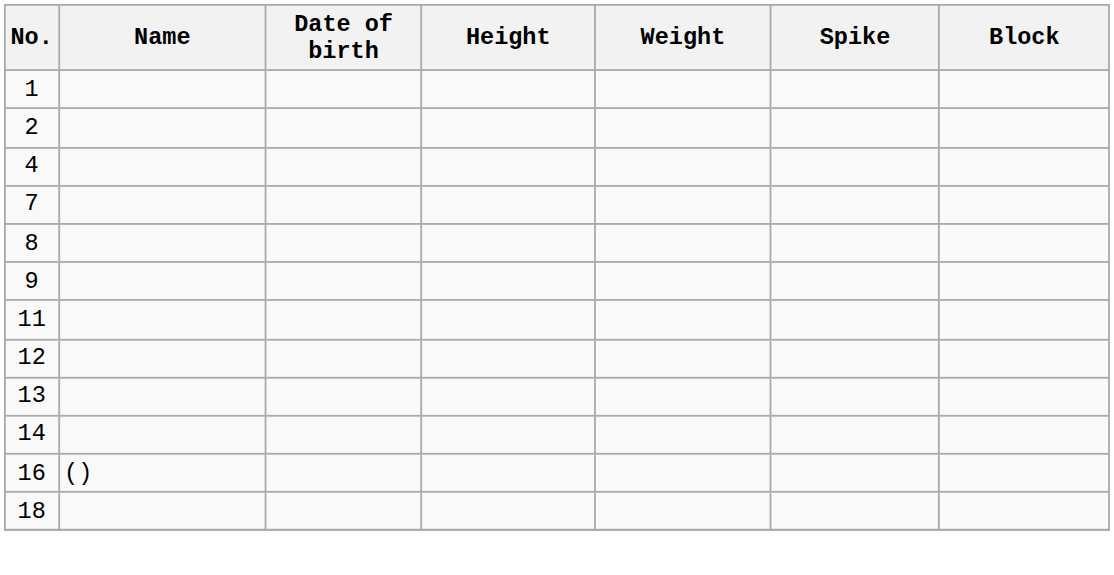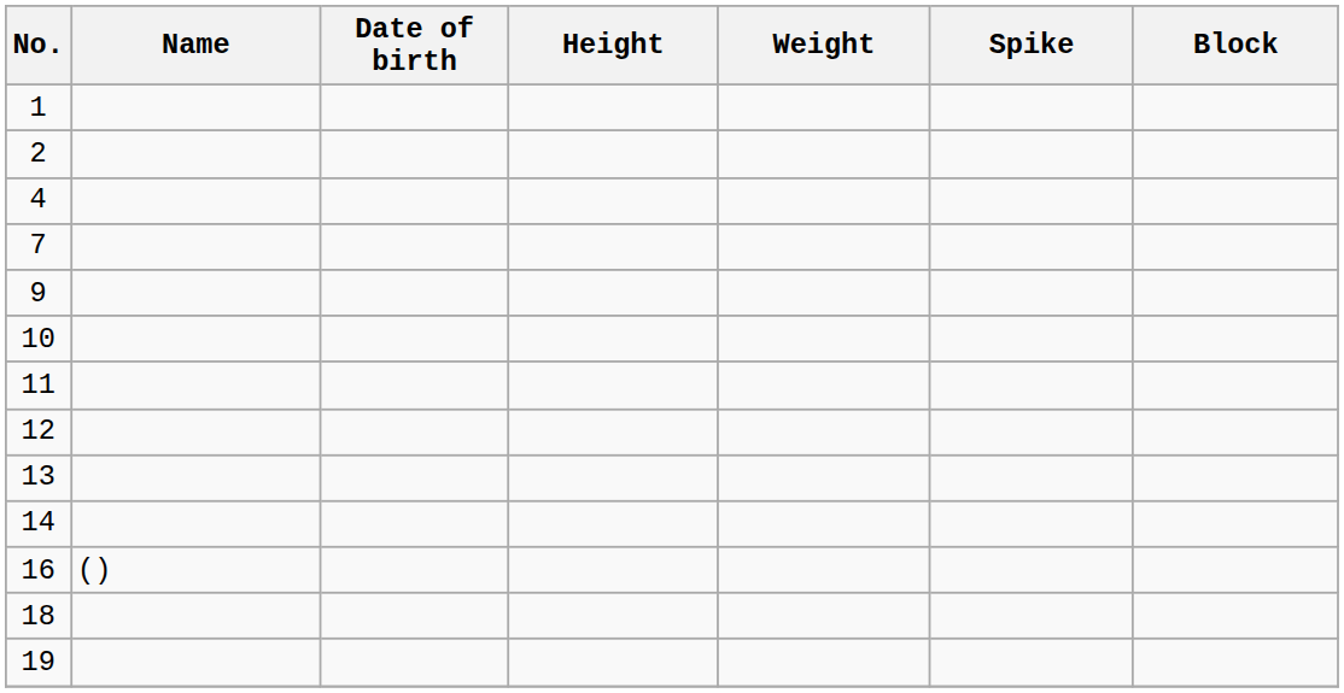 <table class="wikitable sortable" style="font-size:100%; text-align:center;">
 <tr>
 <th>No.</th>
 <th style="width:12em">Name</th>
 <th style="width:8em">Date of birth</th>
 <th style="width:9em">Height</th>
 <th style="width:9em">Weight</th>
 <th style="width:9em">Spike</th>
 <th style="width:9em">Block</th>
 </tr>
 <tr>
 <td>1</td>
 <td align=left> </td>
 <td align=right></td>
 <td></td>
 <td></td>
 <td></td>
 <td></td>
 </tr>
 <tr>
 <td>2</td>
 <td align=left> </td>
 <td align=right></td>
 <td></td>
 <td></td>
 <td></td>
 <td></td>
 </tr>
 <tr>
 <td>4</td>
 <td align=left> </td>
 <td align=right></td>
 <td></td>
 <td></td>
 <td></td>
 <td></td>
 </tr>
 <tr>
 <td>7</td>
 <td align=left> </td>
 <td align=right></td>
 <td></td>
 <td></td>
 <td></td>
 <td></td>
 </tr>
 <tr>
-<td>8</td>
+<td>9</td>
 <td align=left> </td>
 <td align=right></td>
 <td></td>
 <td></td>
 <td></td>
 <td></td>
 </tr>
 <tr>
-<td>9</td>
+<td>10</td>
 <td align=left> </td>
 <td align=right></td>
 <td></td>
 <td></td>
 <td></td>
 <td></td>
 </tr>
 <tr>
 <td>11</td>
 <td align=left> </td>
 <td align=right></td>
 <td></td>
 <td></td>
 <td></td>
 <td></td>
 </tr>
 <tr>
 <td>12</td>
 <td align=left> </td>
 <td align=right></td>
 <td></td>
 <td></td>
 <td></td>
 <td></td>
 </tr>
 <tr>
 <td>13</td>
 <td align=left> </td>
 <td align=right></td>
 <td></td>
 <td></td>
 <td></td>
 <td></td>
 </tr>
 <tr>
 <td>14</td>
 <td align=left> </td>
 <td align=right></td>
 <td></td>
 <td></td>
 <td></td>
 <td></td>
 </tr>
 <tr>
 <td>16</td>
 <td align=left>  ()</td>
 <td align=right></td>
 <td></td>
 <td></td>
 <td></td>
 <td></td>
 </tr>
 <tr>
 <td>18</td>
 <td align=left> </td>
 <td align=right></td>
 <td></td>
 <td></td>
 <td></td>
 <td></td>
 </tr>
 <tr>
+<td>19</td>
+<td align=left> </td>
+<td align=right></td>
+<td></td>
+<td></td>
+<td></td>
+<td></td>
+</tr>
+<tr>
 </tr>
 </table>
